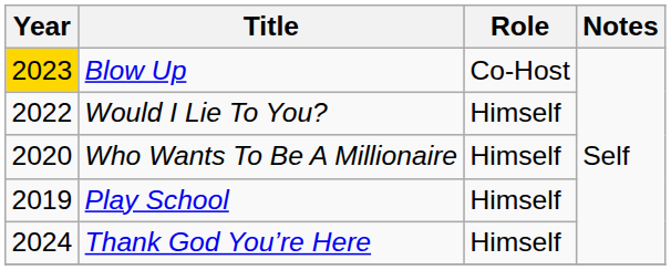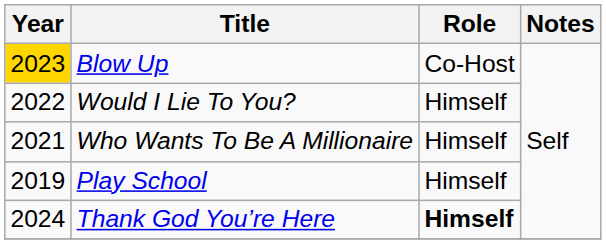 <table class="wikitable sortable">
 <tr>
 <th>Year</th>
 <th>Title</th>
 <th>Role</th>
 <th>Notes</th>
 </tr>
 <tr>
 <td style="background: gold;">2023</td>
 <td><em><a href='#'>Blow Up</a></em></td>
 <td>Co-Host</td>
 <td rowspan="5">Self</td>
 </tr>
 <tr>
 <td>2022</td>
 <td><em>Would I Lie To You?</em></td>
 <td>Himself</td>
 </tr>
 <tr>
-<td>2020</td>
+<td>2021</td>
 <td><em>Who Wants To Be A Millionaire</em></td>
 <td>Himself</td>
 </tr>
 <tr>
 <td>2019</td>
 <td><em><a href='#'>Play School</a></em></td>
 <td>Himself</td>
 </tr>
 <tr>
 <td>2024</td>
 <td><em><a href='#'>Thank God You’re Here</a></em></td>
-<td>Himself</td>
+<td><strong>Himself</strong></td>
 </tr>
 <tr>
 </tr>
 </table>
